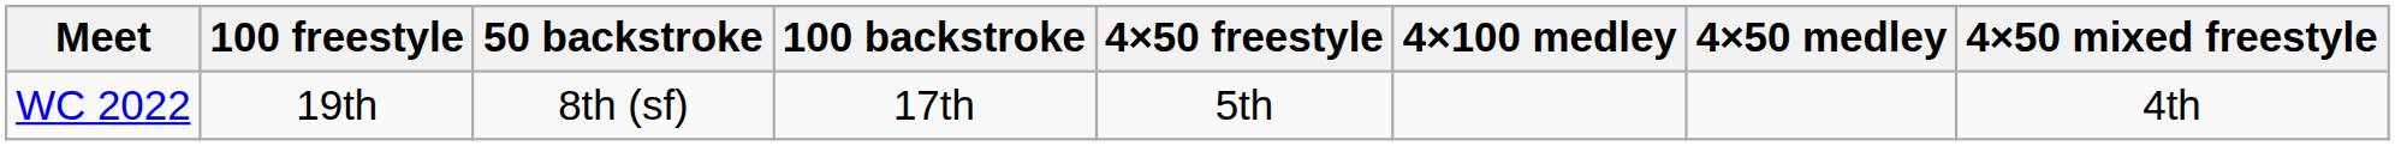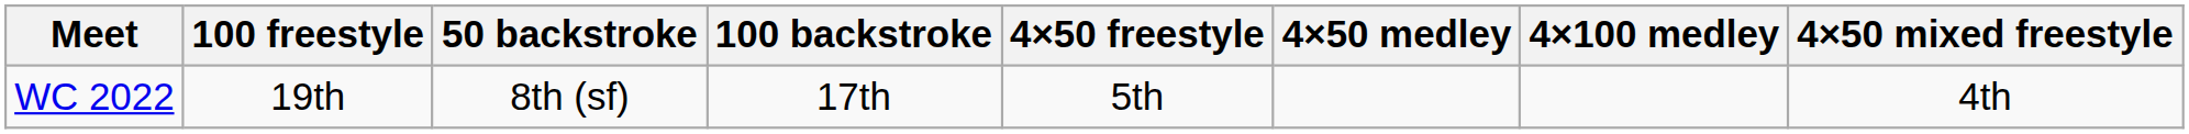 <table class="sortable wikitable">
 <tr>
 <th>Meet</th>
 <th class="unsortable">100 freestyle</th>
 <th class="unsortable">50 backstroke</th>
 <th class="unsortable">100 backstroke</th>
 <th class="unsortable">4×50 freestyle</th>
+<th class="unsortable">4×50 medley</th>
 <th class="unsortable">4×100 medley</th>
-<th class="unsortable">4×50 medley</th>
 <th class="unsortable">4×50 mixed freestyle</th>
 </tr>
 <tr>
 <td><a href='#'>WC 2022</a></td>
 <td align="center">19th</td>
 <td align="center">8th (sf)</td>
 <td align="center">17th</td>
 <td align="center">5th</td>
 <td align="center"></td>
 <td align="center"></td>
 <td align="center">4th</td>
 </tr>
 </table>
